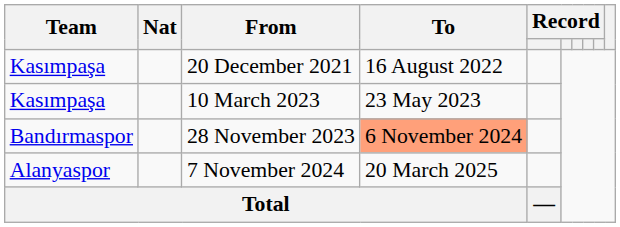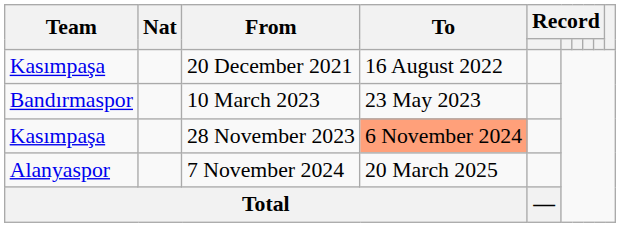 <table class="wikitable" style="text-align: center">
 <tr>
 <th rowspan="2">Team</th>
 <th rowspan="2">Nat</th>
 <th rowspan="2">From</th>
 <th rowspan="2">To</th>
 <th colspan="5">Record</th>
 <th rowspan=2></th>
 </tr>
 <tr>
 <th></th>
 <th></th>
 <th></th>
 <th></th>
 <th></th>
 </tr>
 <tr>
 <td align=left><a href='#'>Kasımpaşa</a></td>
 <td></td>
 <td align=left>20 December 2021</td>
 <td align=left>16 August 2022<br></td>
 <td></td>
 </tr>
 <tr>
-<td align=left><a href='#'>Kasımpaşa</a></td>
+<td align=left><a href='#'>Bandırmaspor</a></td>
 <td></td>
 <td align=left>10 March 2023</td>
 <td align=left>23 May 2023<br></td>
 <td></td>
 </tr>
 <tr>
-<td align=left><a href='#'>Bandırmaspor</a></td>
+<td align=left><a href='#'>Kasımpaşa</a></td>
 <td></td>
 <td align=left>28 November 2023</td>
 <td align=left style="background: lightsalmon;">6 November 2024<br></td>
 <td></td>
 </tr>
 <tr>
 <td align=left><a href='#'>Alanyaspor</a></td>
 <td></td>
 <td align=left>7 November 2024</td>
 <td align=left>20 March 2025<br></td>
 <td></td>
 </tr>
 <tr>
 <th colspan="4">Total<br></th>
 <th>—</th>
 </tr>
 </table>
